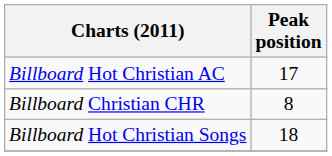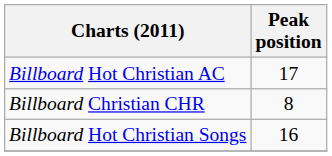 <table class="wikitable">
 <tr>
 <th>Charts (2011)</th>
 <th>Peak<br>position</th>
 </tr>
 <tr>
 <td><em><a href='#'>Billboard</a></em> <a href='#'>Hot Christian AC</a></td>
 <td align="center">17</td>
 </tr>
 <tr>
 <td><em>Billboard</em> <a href='#'>Christian CHR</a></td>
 <td align="center">8</td>
 </tr>
 <tr>
 <td><em>Billboard</em> <a href='#'>Hot Christian Songs</a></td>
-<td align="center">18</td>
+<td align="center">16</td>
 </tr>
 <tr>
 </tr>
 </table>
